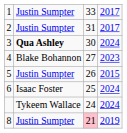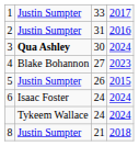 <table class="wikitable">
 <tr>
 <td>1</td>
 <td><a href='#'>Justin Sumpter</a></td>
 <td>33</td>
 <td><a href='#'>2017</a></td>
 </tr>
 <tr>
 <td>2</td>
 <td><a href='#'>Justin Sumpter</a></td>
 <td>31</td>
-<td><a href='#'>2017</a></td>
+<td><a href='#'>2016</a></td>
 </tr>
 <tr>
 <td>3</td>
 <td><strong>Qua Ashley</strong></td>
 <td>30</td>
 <td><a href='#'>2024</a></td>
 </tr>
 <tr>
 <td>4</td>
 <td>Blake Bohannon</td>
 <td>27</td>
 <td><a href='#'>2023</a></td>
 </tr>
 <tr>
 <td>5</td>
 <td><a href='#'>Justin Sumpter</a></td>
 <td>26</td>
 <td><a href='#'>2015</a></td>
 </tr>
 <tr>
 <td>6</td>
 <td>Isaac Foster</td>
-<td>25</td>
+<td>24</td>
 <td><a href='#'>2024</a></td>
 </tr>
 <tr>
 <td></td>
 <td>Tykeem Wallace</td>
 <td>24</td>
 <td><a href='#'>2024</a></td>
 </tr>
 <tr>
 <td>8</td>
 <td><a href='#'>Justin Sumpter</a></td>
-<td style="background: pink;">21</td>
-<td><a href='#'>2019</a></td>
+<td>21</td>
+<td><a href='#'>2018</a></td>
 </tr>
 </table>
